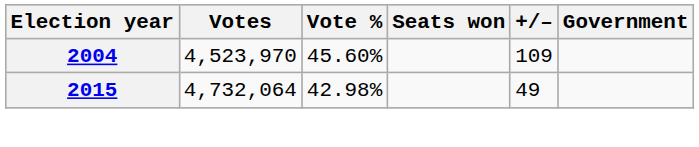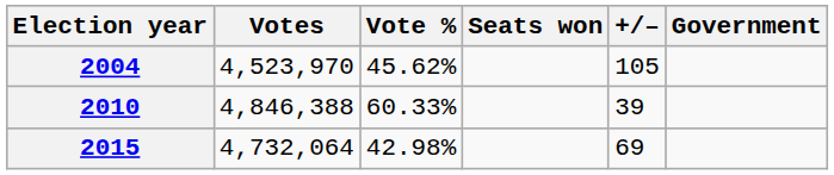 <table class="sortable wikitable" style="margin:1em auto;">
 <tr>
 <th>Election year</th>
 <th>Votes</th>
 <th>Vote %</th>
 <th>Seats won</th>
 <th>+/–</th>
 <th>Government</th>
 </tr>
 <tr>
 <th><a href='#'>2004</a></th>
 <td align=center>4,523,970</td>
-<td align=center>45.60%</td>
+<td align=center>45.62%</td>
 <td></td>
-<td> 109</td>
+<td> 105</td>
+<td></td>
+</tr>
+<tr>
+<th><a href='#'>2010</a></th>
+<td align=center>4,846,388</td>
+<td align=center>60.33%</td>
+<td></td>
+<td> 39</td>
 <td></td>
 </tr>
 <tr>
 <th><a href='#'>2015</a></th>
 <td align=center>4,732,064</td>
 <td align=center>42.98%</td>
 <td></td>
-<td> 49</td>
+<td> 69</td>
 <td></td>
 </tr>
 </table>
